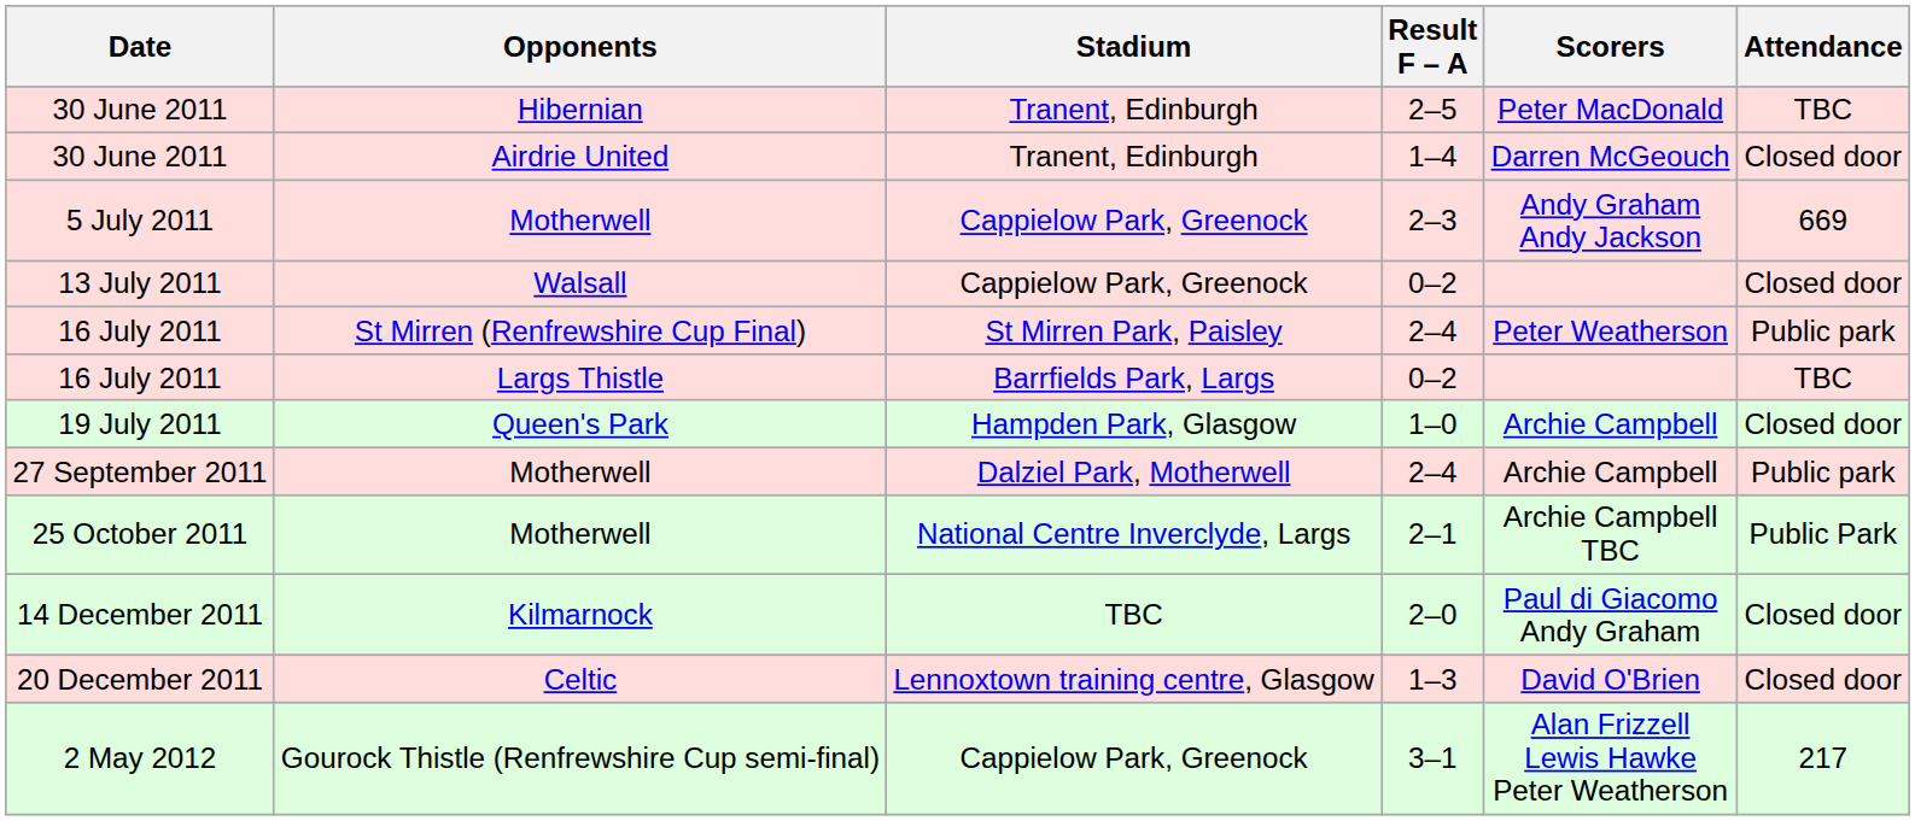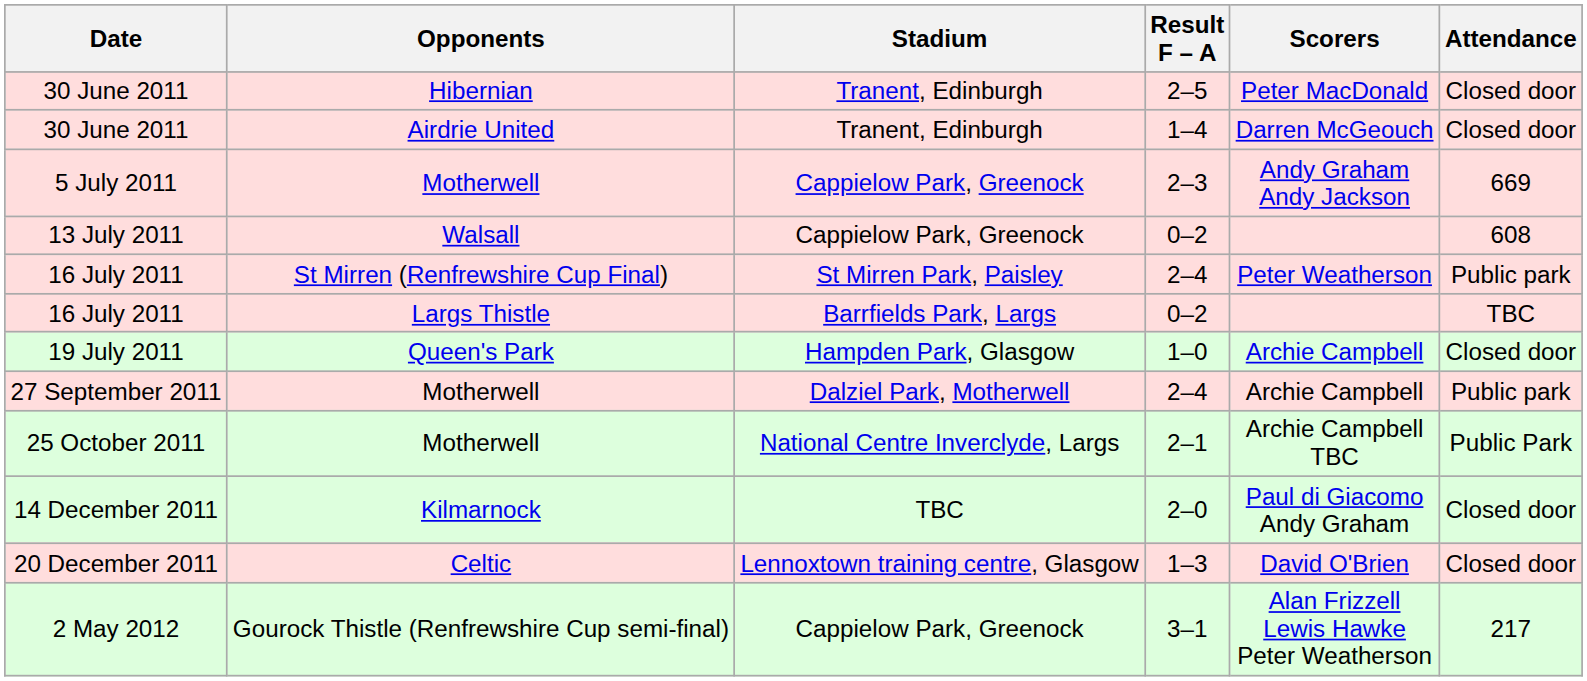 <table class="wikitable" style="text-align:center; font-size:88%">
 <tr>
 <th>Date</th>
 <th>Opponents</th>
 <th>Stadium</th>
 <th>Result <br> F – A</th>
 <th>Scorers</th>
 <th>Attendance</th>
 </tr>
 <tr style="background:#fdd;">
 <td>30 June 2011</td>
 <td><a href='#'>Hibernian</a></td>
 <td><a href='#'>Tranent</a>, Edinburgh</td>
 <td>2–5</td>
 <td><a href='#'>Peter MacDonald</a>  </td>
-<td>TBC</td>
+<td>Closed door</td>
 </tr>
 <tr style="background:#fdd;">
 <td>30 June 2011</td>
 <td><a href='#'>Airdrie United</a></td>
 <td>Tranent, Edinburgh</td>
 <td>1–4</td>
 <td><a href='#'>Darren McGeouch</a> </td>
 <td>Closed door</td>
 </tr>
 <tr style="background:#fdd;">
 <td>5 July 2011</td>
 <td><a href='#'>Motherwell</a></td>
 <td><a href='#'>Cappielow Park</a>, <a href='#'>Greenock</a></td>
 <td>2–3</td>
 <td><a href='#'>Andy Graham</a>  <br> <a href='#'>Andy Jackson</a> </td>
 <td>669</td>
 </tr>
 <tr style="background:#fdd;">
 <td>13 July 2011</td>
 <td> <a href='#'>Walsall</a></td>
 <td>Cappielow Park, Greenock</td>
 <td>0–2</td>
 <td></td>
-<td>Closed door</td>
+<td>608</td>
 </tr>
 <tr style="background:#fdd;">
 <td>16 July 2011</td>
 <td><a href='#'>St Mirren</a> (<a href='#'>Renfrewshire Cup Final</a>)</td>
 <td><a href='#'>St Mirren Park</a>, <a href='#'>Paisley</a></td>
 <td>2–4</td>
 <td><a href='#'>Peter Weatherson</a>  </td>
 <td>Public park</td>
 </tr>
 <tr style="background:#fdd;">
 <td>16 July 2011</td>
 <td><a href='#'>Largs Thistle</a></td>
 <td><a href='#'>Barrfields Park</a>, <a href='#'>Largs</a></td>
 <td>0–2</td>
 <td></td>
 <td>TBC</td>
 </tr>
 <tr style="background:#dfd;">
 <td>19 July 2011</td>
 <td><a href='#'>Queen's Park</a></td>
 <td><a href='#'>Hampden Park</a>, Glasgow</td>
 <td>1–0</td>
 <td><a href='#'>Archie Campbell</a> </td>
 <td>Closed door</td>
 </tr>
 <tr style="background:#fdd;">
 <td>27 September 2011</td>
 <td>Motherwell</td>
 <td><a href='#'>Dalziel Park</a>, <a href='#'>Motherwell</a></td>
 <td>2–4</td>
 <td>Archie Campbell  </td>
 <td>Public park</td>
 </tr>
 <tr style="background:#dfd;">
 <td>25 October 2011</td>
 <td>Motherwell</td>
 <td><a href='#'>National Centre Inverclyde</a>, Largs</td>
 <td>2–1</td>
 <td>Archie Campbell  <br> TBC </td>
 <td>Public Park</td>
 </tr>
 <tr style="background:#dfd;">
 <td>14 December 2011</td>
 <td><a href='#'>Kilmarnock</a></td>
 <td>TBC</td>
 <td>2–0</td>
 <td><a href='#'>Paul di Giacomo</a>  <br> Andy Graham </td>
 <td>Closed door</td>
 </tr>
 <tr style="background:#fdd;">
 <td>20 December 2011</td>
 <td><a href='#'>Celtic</a></td>
 <td><a href='#'>Lennoxtown training centre</a>, Glasgow</td>
 <td>1–3</td>
 <td><a href='#'>David O'Brien</a> </td>
 <td>Closed door</td>
 </tr>
 <tr style="background:#dfd;">
 <td>2 May 2012</td>
 <td>Gourock Thistle (Renfrewshire Cup semi-final)</td>
 <td>Cappielow Park, Greenock</td>
 <td>3–1</td>
 <td><a href='#'>Alan Frizzell</a>  <br> <a href='#'>Lewis Hawke</a>  <br> Peter Weatherson </td>
 <td>217</td>
 </tr>
 </table>
